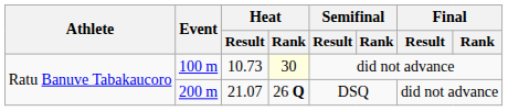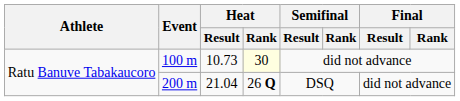 <table class="wikitable" style="font-size:90%">
 <tr>
 <th rowspan=2>Athlete</th>
 <th rowspan=2>Event</th>
 <th colspan=2>Heat</th>
 <th colspan=2>Semifinal</th>
 <th colspan=2>Final</th>
 </tr>
 <tr style="font-size:95%">
 <th>Result</th>
 <th>Rank</th>
 <th>Result</th>
 <th>Rank</th>
 <th>Result</th>
 <th>Rank</th>
 </tr>
 <tr align=center>
 <td align=left rowspan=2>Ratu <a href='#'>Banuve Tabakaucoro</a></td>
 <td align=left><a href='#'>100 m</a></td>
 <td>10.73</td>
 <td style="background: lightyellow;">30</td>
 <td colspan=4>did not advance</td>
 </tr>
 <tr align=center>
 <td align=left><a href='#'>200 m</a></td>
-<td>21.07</td>
+<td>21.04</td>
 <td>26 <strong>Q</strong></td>
 <td colspan=2>DSQ</td>
 <td colspan=2>did not advance</td>
 </tr>
 </table>
